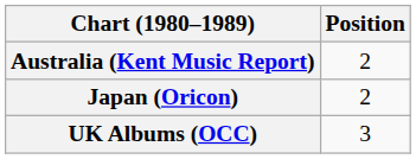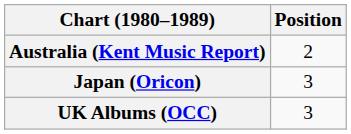 <table class="wikitable sortable plainrowheaders" style="text-align:center">
 <tr>
 <th scope="col">Chart (1980–1989)</th>
 <th scope="col">Position</th>
 </tr>
 <tr>
 <th scope="row">Australia (<a href='#'>Kent Music Report</a>)</th>
 <td>2</td>
 </tr>
 <tr>
 <th scope="row">Japan (<a href='#'>Oricon</a>)</th>
-<td>2</td>
+<td>3</td>
 </tr>
 <tr>
 <th scope="row">UK Albums (<a href='#'>OCC</a>)</th>
 <td>3</td>
 </tr>
 </table>
